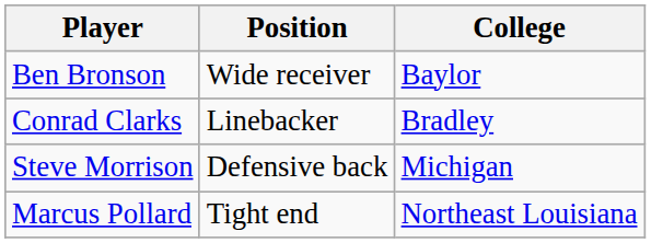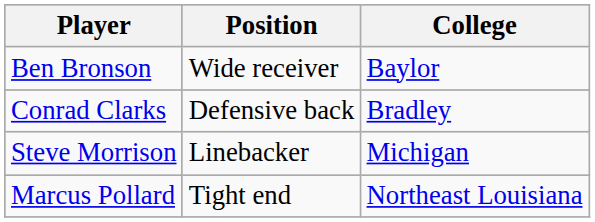 <table class="wikitable">
 <tr>
 <th>Player</th>
 <th>Position</th>
 <th>College</th>
 </tr>
 <tr>
 <td><a href='#'>Ben Bronson</a></td>
 <td>Wide receiver</td>
 <td><a href='#'>Baylor</a></td>
 </tr>
 <tr>
 <td><a href='#'>Conrad Clarks</a></td>
-<td>Linebacker</td>
+<td>Defensive back</td>
 <td><a href='#'>Bradley</a></td>
 </tr>
 <tr>
 <td><a href='#'>Steve Morrison</a></td>
-<td>Defensive back</td>
+<td>Linebacker</td>
 <td><a href='#'>Michigan</a></td>
 </tr>
 <tr>
 <td><a href='#'>Marcus Pollard</a></td>
 <td>Tight end</td>
 <td><a href='#'>Northeast Louisiana</a></td>
 </tr>
 </table>
